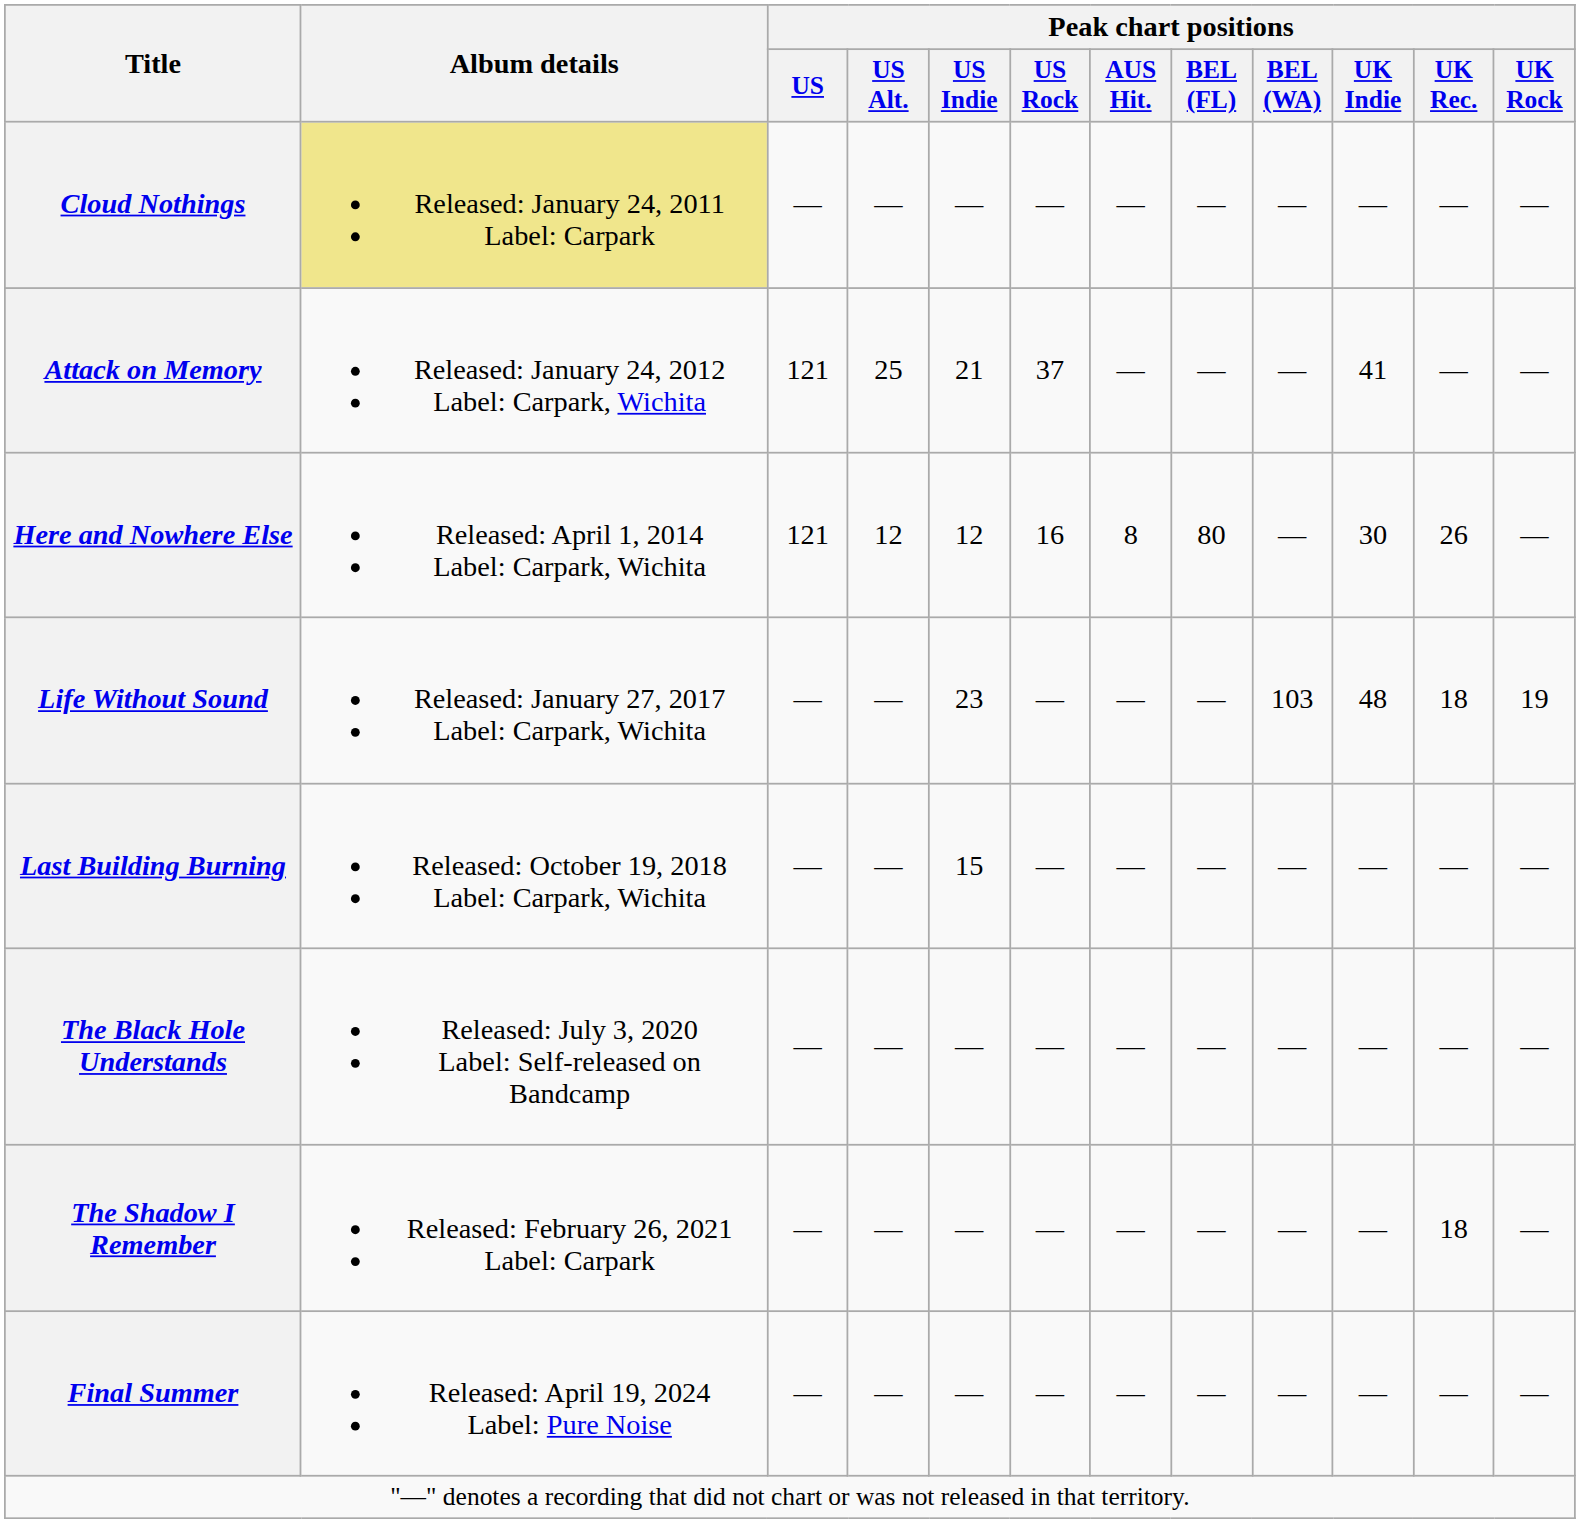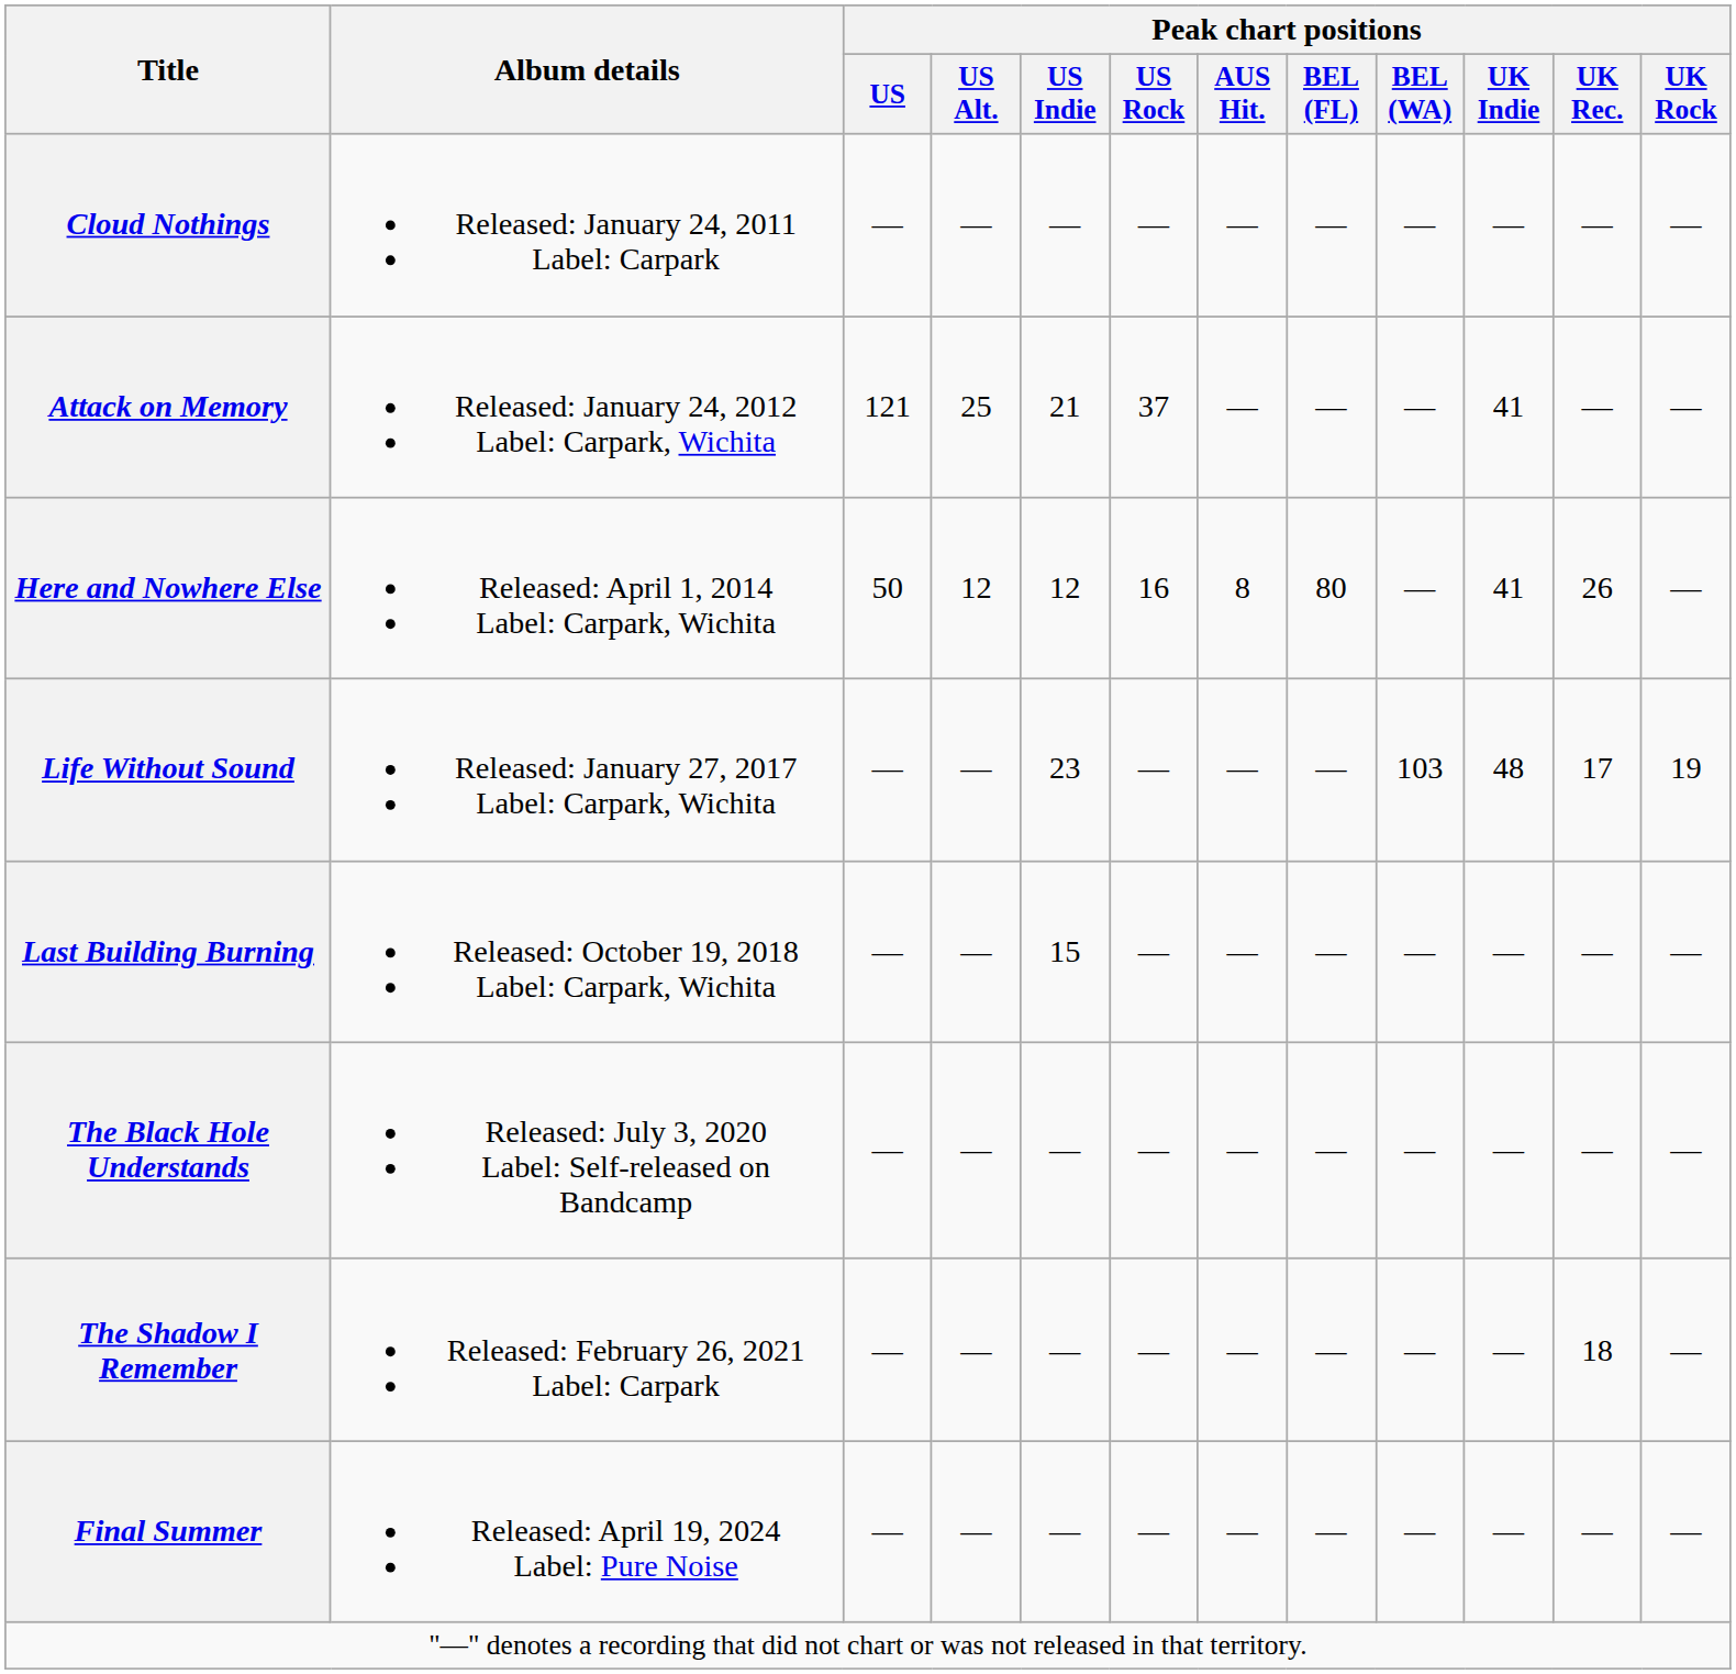 <table class="wikitable plainrowheaders" style="text-align:center;">
 <tr>
 <th scope="col" rowspan="2" style="width:10em;">Title</th>
 <th scope="col" rowspan="2" style="width:16em;">Album details</th>
 <th scope="col" colspan="10">Peak chart positions</th>
 </tr>
 <tr>
 <th scope="col" style="width:2.7em;font-size:90%;"><a href='#'>US</a><br></th>
 <th scope="col" style="width:2.7em;font-size:90%;"><a href='#'>US<br>Alt.</a><br></th>
 <th scope="col" style="width:2.7em;font-size:90%;"><a href='#'>US<br>Indie</a><br></th>
 <th scope="col" style="width:2.7em;font-size:90%;"><a href='#'>US<br>Rock</a><br></th>
 <th scope="col" style="width:2.7em;font-size:90%;"><a href='#'>AUS<br>Hit.</a><br></th>
 <th scope="col" style="width:2.7em;font-size:90%;"><a href='#'>BEL<br>(FL)</a><br></th>
 <th scope="col" style="width:2.7em;font-size:90%;"><a href='#'>BEL<br>(WA)</a><br></th>
 <th scope="col" style="width:2.7em;font-size:90%;"><a href='#'>UK<br>Indie</a><br></th>
 <th scope="col" style="width:2.7em;font-size:90%;"><a href='#'>UK<br>Rec.</a><br></th>
 <th scope="col" style="width:2.7em;font-size:90%;"><a href='#'>UK<br>Rock</a><br></th>
 </tr>
 <tr>
 <th scope="row"><em><a href='#'>Cloud Nothings</a></em></th>
-<td style="background: khaki;"><br><ul><li>Released: January 24, 2011</li><li>Label: Carpark</li></ul></td>
+<td><br><ul><li>Released: January 24, 2011</li><li>Label: Carpark</li></ul></td>
 <td>—</td>
 <td>—</td>
 <td>—</td>
 <td>—</td>
 <td>—</td>
 <td>—</td>
 <td>—</td>
 <td>—</td>
 <td>—</td>
 <td>—</td>
 </tr>
 <tr>
 <th scope="row"><em><a href='#'>Attack on Memory</a></em></th>
 <td><br><ul><li>Released: January 24, 2012</li><li>Label: Carpark, <a href='#'>Wichita</a></li></ul></td>
 <td>121</td>
 <td>25</td>
 <td>21</td>
 <td>37</td>
 <td>—</td>
 <td>—</td>
 <td>—</td>
 <td>41</td>
 <td>—</td>
 <td>—</td>
 </tr>
 <tr>
 <th scope="row"><em><a href='#'>Here and Nowhere Else</a></em></th>
 <td><br><ul><li>Released: April 1, 2014</li><li>Label: Carpark, Wichita</li></ul></td>
-<td>121</td>
+<td>50</td>
 <td>12</td>
 <td>12</td>
 <td>16</td>
 <td>8</td>
 <td>80</td>
 <td>—</td>
-<td>30</td>
+<td>41</td>
 <td>26</td>
 <td>—</td>
 </tr>
 <tr>
 <th scope="row"><em><a href='#'>Life Without Sound</a></em></th>
 <td><br><ul><li>Released: January 27, 2017</li><li>Label: Carpark, Wichita</li></ul></td>
 <td>—</td>
 <td>—</td>
 <td>23</td>
 <td>—</td>
 <td>—</td>
 <td>—</td>
 <td>103</td>
 <td>48</td>
-<td>18</td>
+<td>17</td>
 <td>19</td>
 </tr>
 <tr>
 <th scope="row"><em><a href='#'>Last Building Burning</a></em></th>
 <td><br><ul><li>Released: October 19, 2018</li><li>Label: Carpark, Wichita</li></ul></td>
 <td>—</td>
 <td>—</td>
 <td>15</td>
 <td>—</td>
 <td>—</td>
 <td>—</td>
 <td>—</td>
 <td>—</td>
 <td>—</td>
 <td>—</td>
 </tr>
 <tr>
 <th scope="row"><em><a href='#'>The Black Hole Understands</a></em></th>
 <td><br><ul><li>Released: July 3, 2020</li><li>Label: Self-released on Bandcamp</li></ul></td>
 <td>—</td>
 <td>—</td>
 <td>—</td>
 <td>—</td>
 <td>—</td>
 <td>—</td>
 <td>—</td>
 <td>—</td>
 <td>—</td>
 <td>—</td>
 </tr>
 <tr>
 <th scope="row"><em><a href='#'>The Shadow I Remember</a></em></th>
 <td><br><ul><li>Released: February 26, 2021</li><li>Label: Carpark</li></ul></td>
 <td>—</td>
 <td>—</td>
 <td>—</td>
 <td>—</td>
 <td>—</td>
 <td>—</td>
 <td>—</td>
 <td>—</td>
 <td>18</td>
 <td>—</td>
 </tr>
 <tr>
 <th scope="row"><em><a href='#'>Final Summer</a></em></th>
 <td><br><ul><li>Released: April 19, 2024</li><li>Label: <a href='#'>Pure Noise</a></li></ul></td>
 <td>—</td>
 <td>—</td>
 <td>—</td>
 <td>—</td>
 <td>—</td>
 <td>—</td>
 <td>—</td>
 <td>—</td>
 <td>—</td>
 <td>—</td>
 </tr>
 <tr>
 <td colspan="14" style="font-size:90%">"—" denotes a recording that did not chart or was not released in that territory.</td>
 </tr>
 </table>
